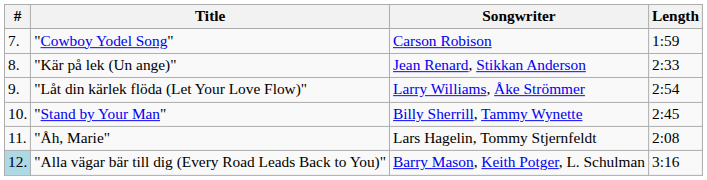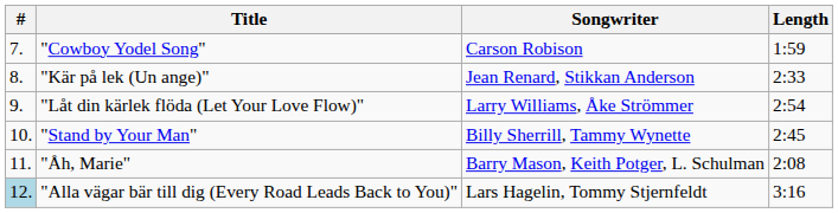 <table class="wikitable">
 <tr>
 <th>#</th>
 <th>Title</th>
 <th>Songwriter</th>
 <th>Length</th>
 </tr>
 <tr bgcolor="#ebf5ff">
 </tr>
 <tr>
 <td>7.</td>
 <td>"<a href='#'>Cowboy Yodel Song</a>"</td>
 <td><a href='#'>Carson Robison</a></td>
 <td>1:59</td>
 </tr>
 <tr>
 <td>8.</td>
 <td>"Kär på lek (Un ange)"</td>
 <td><a href='#'>Jean Renard</a>, <a href='#'>Stikkan Anderson</a></td>
 <td>2:33</td>
 </tr>
 <tr>
 <td>9.</td>
 <td>"Låt din kärlek flöda (Let Your Love Flow)"</td>
 <td><a href='#'>Larry Williams</a>, <a href='#'>Åke Strömmer</a></td>
 <td>2:54</td>
 </tr>
 <tr>
 <td>10.</td>
 <td>"<a href='#'>Stand by Your Man</a>"</td>
 <td><a href='#'>Billy Sherrill</a>, <a href='#'>Tammy Wynette</a></td>
 <td>2:45</td>
 </tr>
 <tr>
 <td>11.</td>
 <td>"Åh, Marie"</td>
-<td>Lars Hagelin, Tommy Stjernfeldt</td>
+<td><a href='#'>Barry Mason</a>, <a href='#'>Keith Potger</a>, L. Schulman</td>
 <td>2:08</td>
 </tr>
 <tr>
 <td style="background: lightblue;">12.</td>
 <td>"Alla vägar bär till dig (Every Road Leads Back to You)"</td>
-<td><a href='#'>Barry Mason</a>, <a href='#'>Keith Potger</a>, L. Schulman</td>
+<td>Lars Hagelin, Tommy Stjernfeldt</td>
 <td>3:16</td>
 </tr>
 </table>
